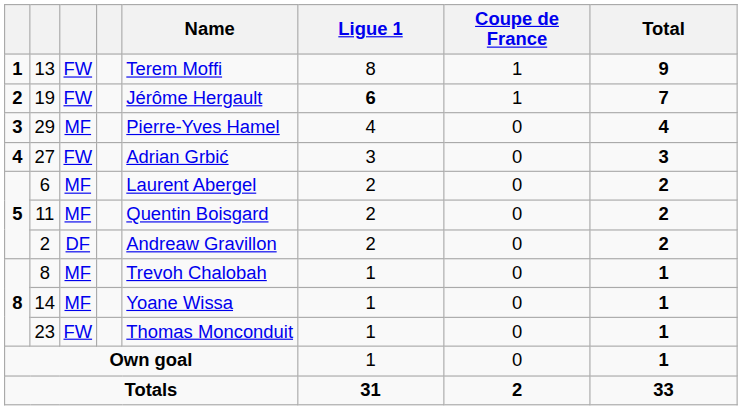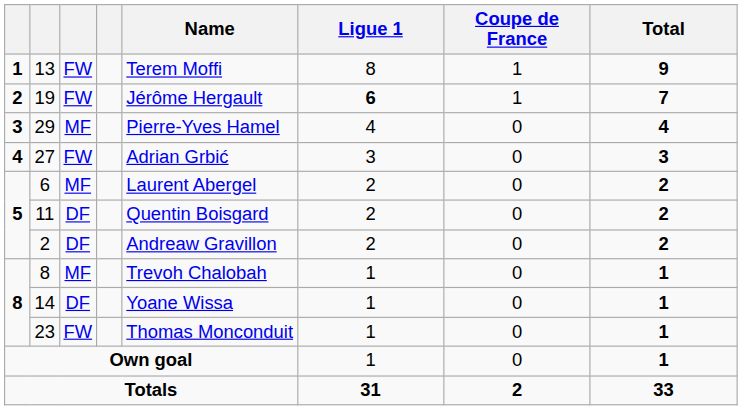 <table class="wikitable" style="text-align:center">
 <tr>
 <th width=15></th>
 <th width=15></th>
 <th width=15></th>
 <th width=15></th>
 <th width=145>Name</th>
 <th width=120><a href='#'>Ligue 1</a></th>
 <th width=120><a href='#'>Coupe de France</a></th>
 <th width=120>Total</th>
 </tr>
 <tr>
 <td><strong>1</strong></td>
 <td>13</td>
 <td><a href='#'>FW</a></td>
 <td></td>
 <td align=left><a href='#'>Terem Moffi</a></td>
 <td>8</td>
 <td>1</td>
 <td><strong>9</strong></td>
 </tr>
 <tr>
 <td><strong>2</strong></td>
 <td>19</td>
 <td><a href='#'>FW</a></td>
 <td></td>
 <td align=left><a href='#'>Jérôme Hergault</a></td>
 <td><strong>6</strong></td>
 <td>1</td>
 <td><strong>7</strong></td>
 </tr>
 <tr>
 <td><strong>3</strong></td>
 <td>29</td>
 <td><a href='#'>MF</a></td>
 <td></td>
 <td align=left><a href='#'>Pierre-Yves Hamel</a></td>
 <td>4</td>
 <td>0</td>
 <td><strong>4</strong></td>
 </tr>
 <tr>
 <td><strong>4</strong></td>
 <td>27</td>
 <td><a href='#'>FW</a></td>
 <td></td>
 <td align=left><a href='#'>Adrian Grbić</a></td>
 <td>3</td>
 <td>0</td>
 <td><strong>3</strong></td>
 </tr>
 <tr>
 <td rowspan=3><strong>5</strong></td>
 <td>6</td>
 <td><a href='#'>MF</a></td>
 <td></td>
 <td align=left><a href='#'>Laurent Abergel</a></td>
 <td>2</td>
 <td>0</td>
 <td><strong>2</strong></td>
 </tr>
 <tr>
 <td>11</td>
-<td><a href='#'>MF</a></td>
+<td><a href='#'>DF</a></td>
 <td></td>
 <td align=left><a href='#'>Quentin Boisgard</a></td>
 <td>2</td>
 <td>0</td>
 <td><strong>2</strong></td>
 </tr>
 <tr>
 <td>2</td>
 <td><a href='#'>DF</a></td>
 <td></td>
 <td align=left><a href='#'>Andreaw Gravillon</a></td>
 <td>2</td>
 <td>0</td>
 <td><strong>2</strong></td>
 </tr>
 <tr>
 <td rowspan=3><strong>8</strong></td>
 <td>8</td>
 <td><a href='#'>MF</a></td>
 <td></td>
 <td align=left><a href='#'>Trevoh Chalobah</a></td>
 <td>1</td>
 <td>0</td>
 <td><strong>1</strong></td>
 </tr>
 <tr>
 <td>14</td>
-<td><a href='#'>MF</a></td>
+<td><a href='#'>DF</a></td>
 <td></td>
 <td align=left><a href='#'>Yoane Wissa</a></td>
 <td>1</td>
 <td>0</td>
 <td><strong>1</strong></td>
 </tr>
 <tr>
 <td>23</td>
 <td><a href='#'>FW</a></td>
 <td></td>
 <td align=left><a href='#'>Thomas Monconduit</a></td>
 <td>1</td>
 <td>0</td>
 <td><strong>1</strong></td>
 </tr>
 <tr>
 <td colspan=5><strong>Own goal</strong></td>
 <td>1</td>
 <td>0</td>
 <td><strong>1</strong></td>
 </tr>
 <tr>
 <td colspan=5><strong>Totals</strong></td>
 <td><strong>31</strong></td>
 <td><strong>2</strong></td>
 <td><strong>33</strong></td>
 </tr>
 </table>
